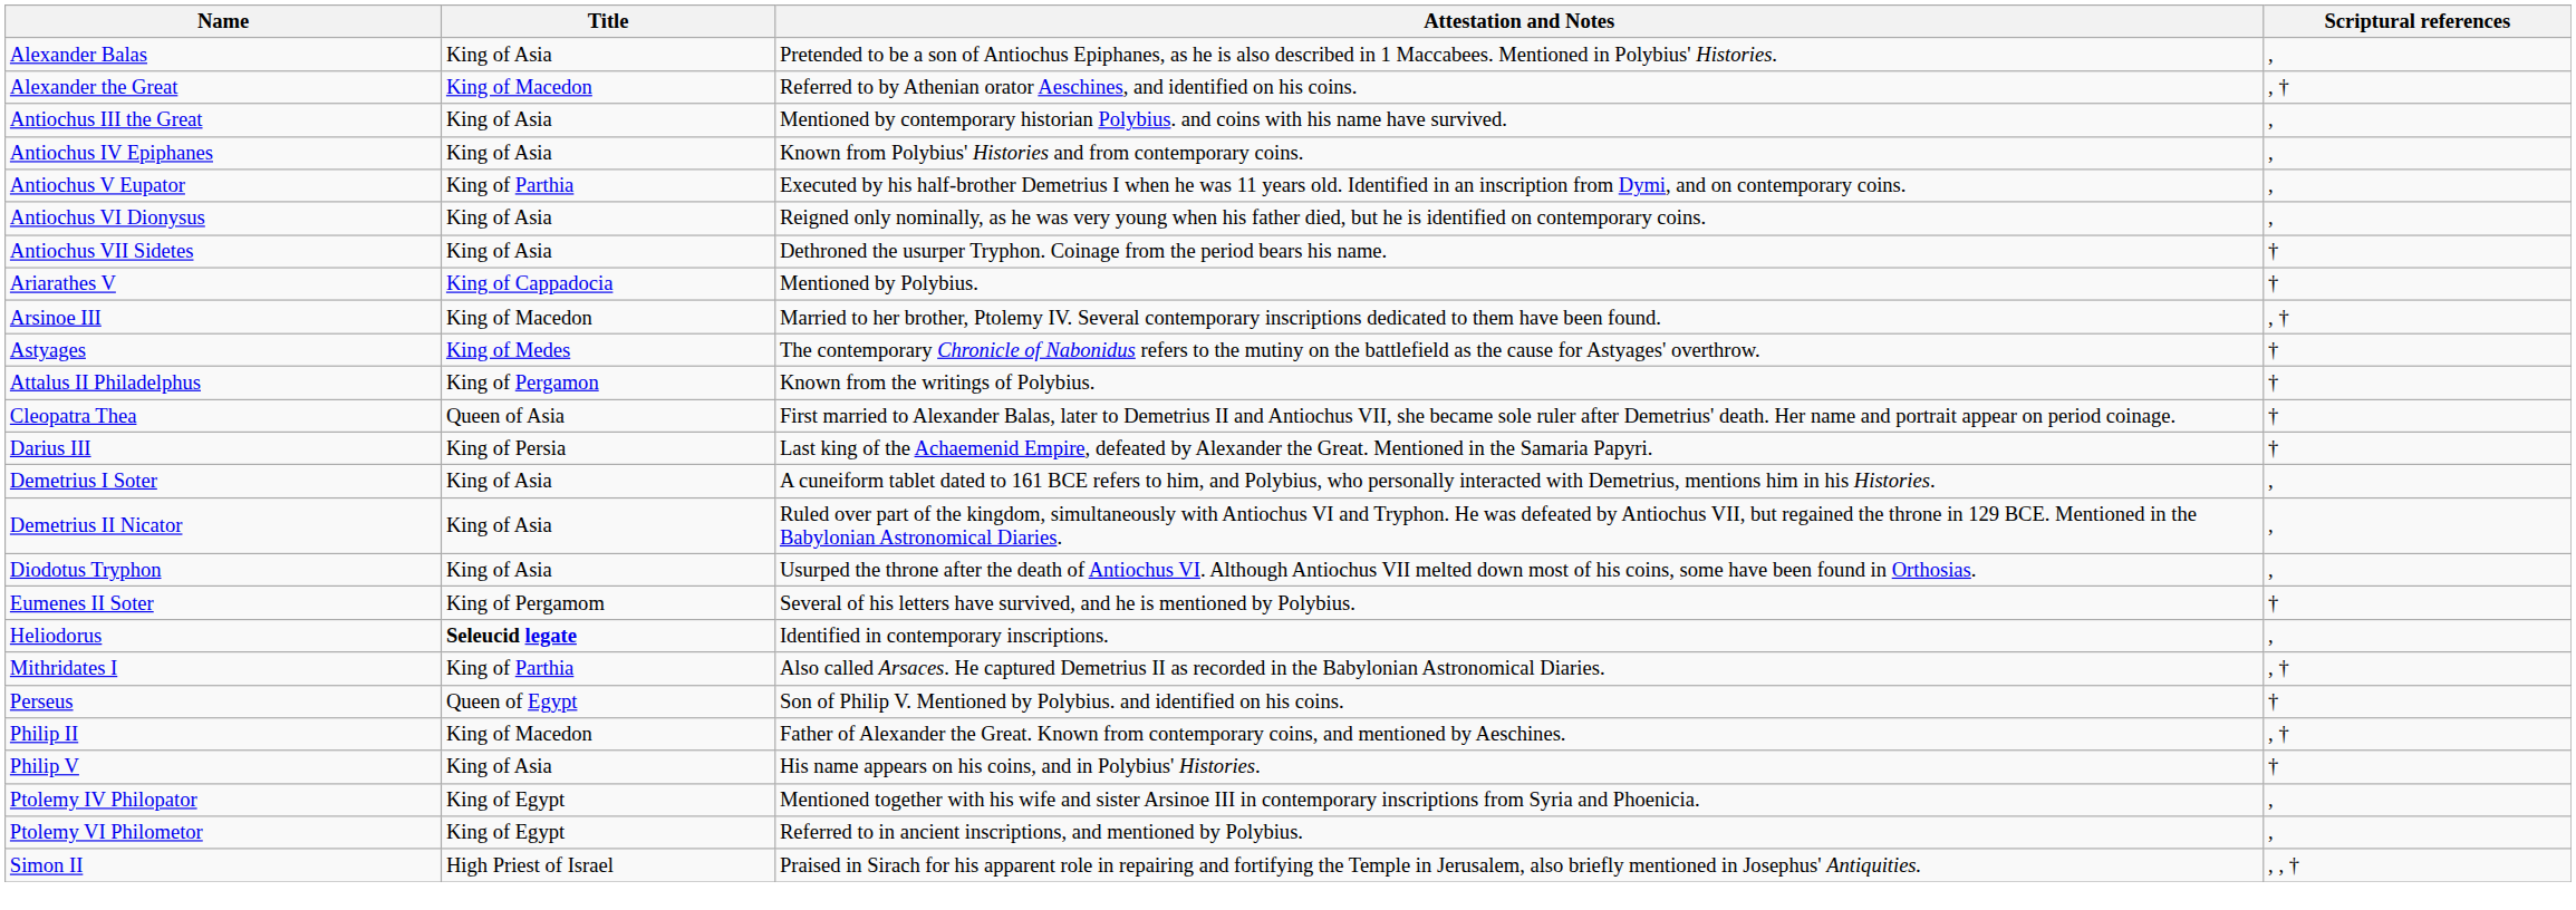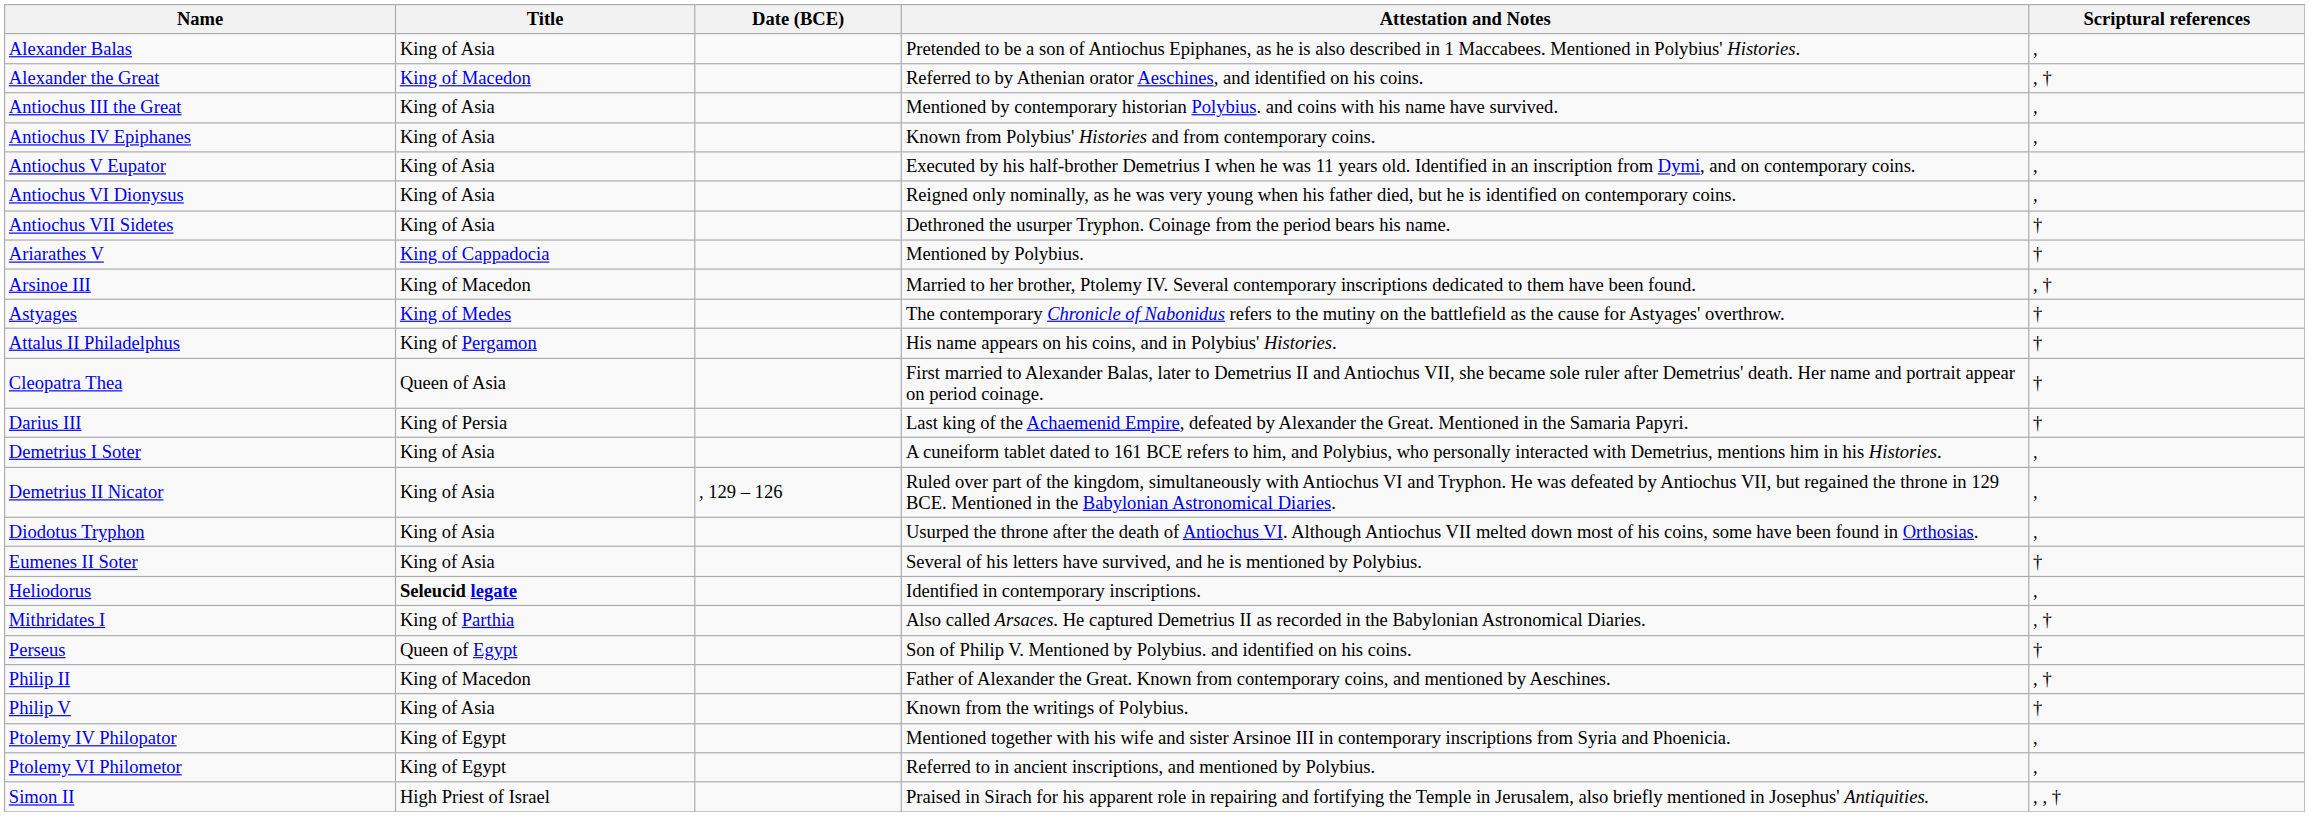 <table class="wikitable sortable" width="100%">
 <tr>
 <th width="17%" scope=col>Name</th>
 <th width="13%" scope=col>Title</th>
+<th width="9%" scope=col>Date (BCE)</th>
 <th scope=col class="unsortable">Attestation and Notes</th>
 <th width="12%" scope=col class="unsortable">Scriptural references</th>
 </tr>
 <tr>
 <td><a href='#'>Alexander Balas</a></td>
 <td>King of Asia</td>
+<td></td>
 <td>Pretended to be a son of Antiochus Epiphanes, as he is also described in 1 Maccabees. Mentioned in Polybius' <em>Histories</em>.</td>
 <td>, </td>
 </tr>
 <tr>
 <td><a href='#'>Alexander the Great</a></td>
 <td><a href='#'>King of Macedon</a></td>
+<td></td>
 <td>Referred to by Athenian orator <a href='#'>Aeschines</a>, and identified on his coins.</td>
 <td>,  †</td>
 </tr>
 <tr>
 <td><a href='#'>Antiochus III the Great</a></td>
 <td>King of Asia</td>
+<td></td>
 <td>Mentioned by contemporary historian <a href='#'>Polybius</a>. and coins with his name have survived.</td>
 <td>, </td>
 </tr>
 <tr>
 <td><a href='#'>Antiochus IV Epiphanes</a></td>
 <td>King of Asia</td>
+<td></td>
 <td>Known from Polybius' <em>Histories</em> and from contemporary coins.</td>
 <td>, </td>
 </tr>
 <tr>
 <td><a href='#'>Antiochus V Eupator</a></td>
-<td>King of <a href='#'>Parthia</a></td>
+<td>King of Asia</td>
+<td></td>
 <td>Executed by his half-brother Demetrius I when he was 11 years old. Identified in an inscription from <a href='#'>Dymi</a>, and on contemporary coins.</td>
 <td>, </td>
 </tr>
 <tr>
 <td><a href='#'>Antiochus VI Dionysus</a></td>
 <td>King of Asia</td>
+<td></td>
 <td>Reigned only nominally, as he was very young when his father died, but he is identified on contemporary coins.</td>
 <td>, </td>
 </tr>
 <tr>
 <td><a href='#'>Antiochus VII Sidetes</a></td>
 <td>King of Asia</td>
+<td></td>
 <td>Dethroned the usurper Tryphon. Coinage from the period bears his name.</td>
 <td>†</td>
 </tr>
 <tr>
 <td><a href='#'>Ariarathes V</a></td>
 <td><a href='#'>King of Cappadocia</a></td>
+<td></td>
 <td>Mentioned by Polybius.</td>
 <td>†</td>
 </tr>
 <tr>
 <td><a href='#'>Arsinoe III</a></td>
 <td>King of Macedon</td>
+<td></td>
 <td>Married to her brother, Ptolemy IV. Several contemporary inscriptions dedicated to them have been found.</td>
 <td>, †</td>
 </tr>
 <tr>
 <td><a href='#'>Astyages</a></td>
 <td><a href='#'>King of Medes</a></td>
+<td></td>
 <td>The contemporary <em><a href='#'>Chronicle of Nabonidus</a></em> refers to the mutiny on the battlefield as the cause for Astyages' overthrow.</td>
 <td>†</td>
 </tr>
 <tr>
 <td><a href='#'>Attalus II Philadelphus</a></td>
 <td>King of <a href='#'>Pergamon</a></td>
-<td>Known from the writings of Polybius.</td>
+<td></td>
+<td>His name appears on his coins, and in Polybius' <em>Histories</em>.</td>
 <td>†</td>
 </tr>
 <tr>
 <td><a href='#'>Cleopatra Thea</a></td>
 <td>Queen of Asia</td>
+<td></td>
 <td>First married to Alexander Balas, later to Demetrius II and Antiochus VII, she became sole ruler after Demetrius' death. Her name and portrait appear on period coinage.</td>
 <td>†</td>
 </tr>
 <tr>
 <td><a href='#'>Darius III</a></td>
 <td>King of Persia</td>
+<td></td>
 <td>Last king of the <a href='#'>Achaemenid Empire</a>, defeated by Alexander the Great. Mentioned in the Samaria Papyri.</td>
 <td>†</td>
 </tr>
 <tr>
 <td><a href='#'>Demetrius I Soter</a></td>
 <td>King of Asia</td>
+<td></td>
 <td>A cuneiform tablet dated to 161 BCE refers to him, and Polybius, who personally interacted with Demetrius, mentions him in his <em>Histories</em>.</td>
 <td>, </td>
 </tr>
 <tr>
 <td><a href='#'>Demetrius II Nicator</a></td>
 <td>King of Asia</td>
+<td>, 129 – 126</td>
 <td>Ruled over part of the kingdom, simultaneously with Antiochus VI and Tryphon. He was defeated by Antiochus VII, but regained the throne in 129 BCE. Mentioned in the <a href='#'>Babylonian Astronomical Diaries</a>.</td>
 <td>, </td>
 </tr>
 <tr>
 <td><a href='#'>Diodotus Tryphon</a></td>
 <td>King of Asia</td>
+<td></td>
 <td>Usurped the throne after the death of <a href='#'>Antiochus VI</a>. Although Antiochus VII melted down most of his coins, some have been found in <a href='#'>Orthosias</a>.</td>
 <td>, </td>
 </tr>
 <tr>
 <td><a href='#'>Eumenes II Soter</a></td>
-<td>King of Pergamom</td>
+<td>King of Asia</td>
+<td></td>
 <td>Several of his letters have survived, and he is mentioned by Polybius.</td>
 <td>†</td>
 </tr>
 <tr>
 <td><a href='#'>Heliodorus</a></td>
 <td><strong>Seleucid <a href='#'>legate</a></strong></td>
+<td></td>
 <td>Identified in contemporary inscriptions.</td>
 <td>, </td>
 </tr>
 <tr>
 <td><a href='#'>Mithridates I</a></td>
 <td>King of <a href='#'>Parthia</a></td>
+<td></td>
 <td>Also called <em>Arsaces</em>. He captured Demetrius II as recorded in the Babylonian Astronomical Diaries.</td>
 <td>, †</td>
 </tr>
 <tr>
 <td><a href='#'>Perseus</a></td>
 <td>Queen of <a href='#'>Egypt</a></td>
+<td></td>
 <td>Son of Philip V. Mentioned by Polybius. and identified on his coins.</td>
 <td>†</td>
 </tr>
 <tr>
 <td><a href='#'>Philip II</a></td>
 <td>King of Macedon</td>
+<td></td>
 <td>Father of Alexander the Great. Known from contemporary coins, and mentioned by Aeschines.</td>
 <td>, †</td>
 </tr>
 <tr>
 <td><a href='#'>Philip V</a></td>
 <td>King of Asia</td>
-<td>His name appears on his coins, and in Polybius' <em>Histories</em>.</td>
+<td></td>
+<td>Known from the writings of Polybius.</td>
 <td>†</td>
 </tr>
 <tr>
 <td><a href='#'>Ptolemy IV Philopator</a></td>
 <td>King of Egypt</td>
+<td></td>
 <td>Mentioned together with his wife and sister Arsinoe III in contemporary inscriptions from Syria and Phoenicia.</td>
 <td>, </td>
 </tr>
 <tr>
 <td><a href='#'>Ptolemy VI Philometor</a></td>
 <td>King of Egypt</td>
+<td></td>
 <td>Referred to in ancient inscriptions, and mentioned by Polybius.</td>
 <td>, </td>
 </tr>
 <tr>
 <td><a href='#'>Simon II</a></td>
 <td>High Priest of Israel</td>
+<td></td>
 <td>Praised in Sirach for his apparent role in repairing and fortifying the Temple in Jerusalem, also briefly mentioned in Josephus' <em>Antiquities.</em></td>
 <td>, ,  †</td>
 </tr>
 </table>
